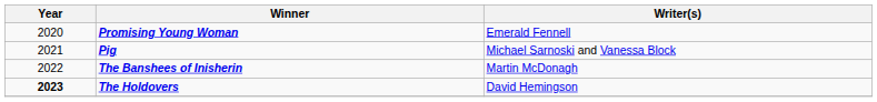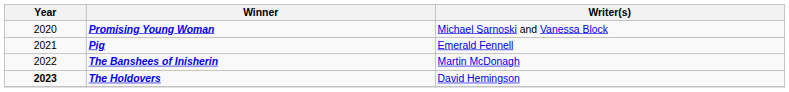 <table class="wikitable" width="95%" cellpadding="5">
 <tr>
 <th width="100"><strong>Year</strong></th>
 <th width="450"><strong>Winner</strong></th>
 <th width="450"><strong>Writer(s)</strong></th>
 </tr>
 <tr>
 <td style="text-align:center;">2020</td>
 <td><strong><em><a href='#'>Promising Young Woman</a></em></strong></td>
-<td><a href='#'>Emerald Fennell</a></td>
+<td><a href='#'>Michael Sarnoski</a> and <a href='#'>Vanessa Block</a></td>
 </tr>
 <tr>
 <td style="text-align:center;">2021</td>
 <td><strong><em><a href='#'>Pig</a></em></strong></td>
-<td><a href='#'>Michael Sarnoski</a> and <a href='#'>Vanessa Block</a></td>
+<td><a href='#'>Emerald Fennell</a></td>
 </tr>
 <tr>
 <td style="text-align:center;">2022</td>
 <td><strong><em><a href='#'>The Banshees of Inisherin</a></em></strong></td>
 <td><a href='#'>Martin McDonagh</a></td>
 </tr>
 <tr>
 <td style="text-align:center;"><strong>2023</strong></td>
 <td><strong><em><a href='#'>The Holdovers</a></em></strong></td>
 <td><a href='#'>David Hemingson</a></td>
 </tr>
 <tr>
 </tr>
 </table>
